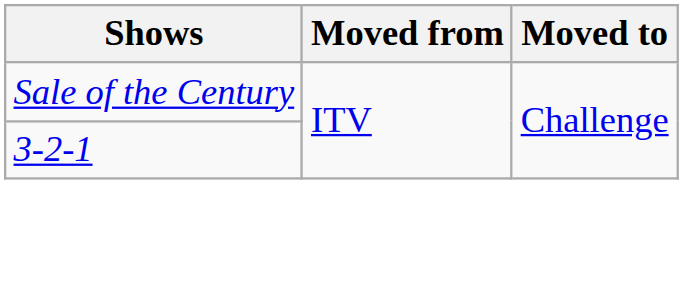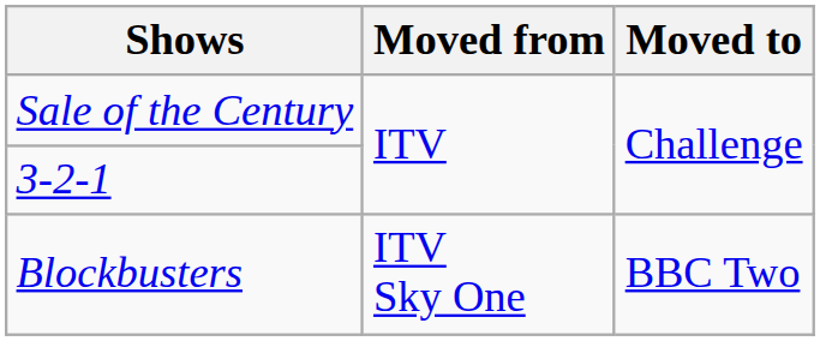 <table class="wikitable">
 <tr>
 <th>Shows</th>
 <th>Moved from</th>
 <th>Moved to</th>
 </tr>
 <tr>
 <td><em><a href='#'>Sale of the Century</a></em></td>
 <td rowspan=2><a href='#'>ITV</a></td>
 <td rowspan=2><a href='#'>Challenge</a></td>
 </tr>
 <tr>
 <td><em><a href='#'>3-2-1</a></em></td>
 </tr>
+<tr>
+<td><em><a href='#'>Blockbusters</a></em></td>
+<td><a href='#'>ITV</a><br><a href='#'>Sky One</a></td>
+<td><a href='#'>BBC Two</a></td>
+</tr>
 </table>
